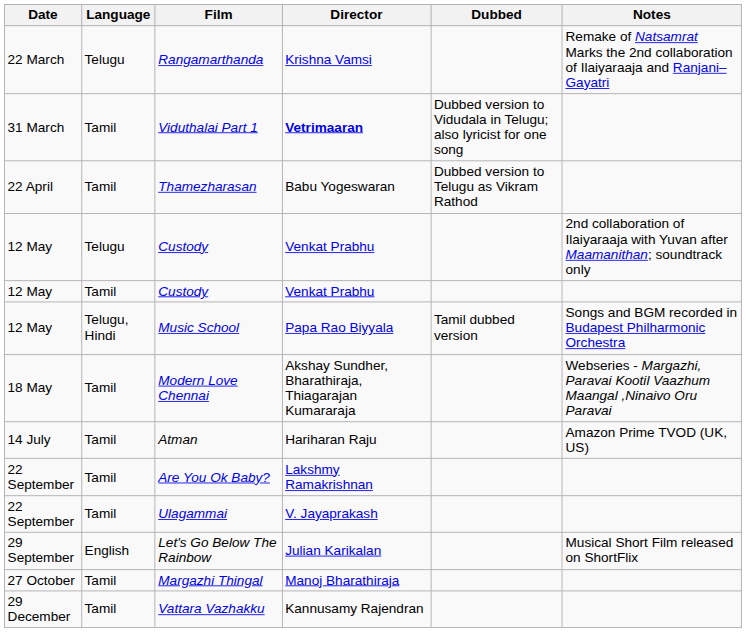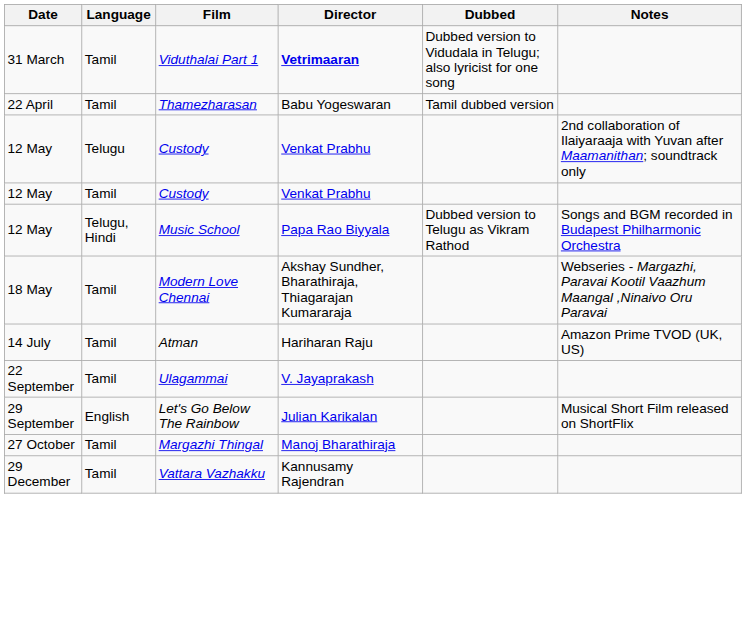 <table class="wikitable sortable">
 <tr bgcolor="#CCCCCC" align="center"|->
 <th>Date</th>
 <th>Language</th>
 <th>Film</th>
 <th>Director</th>
 <th>Dubbed</th>
 <th>Notes</th>
-</tr>
-<tr>
-<td>22 March</td>
-<td>Telugu</td>
-<td><em><a href='#'>Rangamarthanda</a></em></td>
-<td><a href='#'>Krishna Vamsi</a></td>
-<td></td>
-<td>Remake of <em><a href='#'>Natsamrat</a></em><br>Marks the 2nd collaboration of Ilaiyaraaja and <a href='#'>Ranjani–Gayatri</a></td>
 </tr>
 <tr>
 <td>31 March</td>
 <td>Tamil</td>
 <td><em><a href='#'>Viduthalai Part 1</a></em></td>
 <td><strong><a href='#'>Vetrimaaran</a></strong></td>
 <td>Dubbed version to Vidudala in Telugu; also lyricist for one song</td>
 <td></td>
 </tr>
 <tr>
 <td>22 April</td>
 <td>Tamil</td>
 <td><em><a href='#'>Thamezharasan</a></em></td>
 <td>Babu Yogeswaran</td>
-<td>Dubbed version to Telugu as Vikram Rathod</td>
+<td>Tamil dubbed version</td>
 <td></td>
 </tr>
 <tr>
 <td>12 May</td>
 <td>Telugu</td>
 <td><em><a href='#'>Custody</a></em></td>
 <td><a href='#'>Venkat Prabhu</a></td>
 <td></td>
 <td>2nd collaboration of Ilaiyaraaja with Yuvan after <em><a href='#'>Maamanithan</a></em>; soundtrack only</td>
 </tr>
 <tr>
 <td>12 May</td>
 <td>Tamil</td>
 <td><em><a href='#'>Custody</a></em></td>
 <td><a href='#'>Venkat Prabhu</a></td>
 <td></td>
 <td></td>
 </tr>
 <tr>
 <td>12 May</td>
 <td>Telugu, Hindi</td>
 <td><em><a href='#'>Music School</a></em></td>
 <td><a href='#'>Papa Rao Biyyala</a></td>
-<td>Tamil dubbed version</td>
+<td>Dubbed version to Telugu as Vikram Rathod</td>
 <td>Songs and BGM recorded in <a href='#'>Budapest Philharmonic Orchestra</a></td>
 </tr>
 <tr>
 <td>18 May</td>
 <td>Tamil</td>
 <td><em><a href='#'>Modern Love Chennai</a></em></td>
 <td>Akshay Sundher, Bharathiraja, Thiagarajan Kumararaja</td>
 <td></td>
 <td>Webseries - <em>Margazhi, Paravai Kootil Vaazhum Maangal ,Ninaivo Oru Paravai</em></td>
 </tr>
 <tr>
 <td>14 July</td>
 <td>Tamil</td>
 <td><em>Atman</em></td>
 <td>Hariharan Raju</td>
 <td></td>
 <td>Amazon Prime TVOD (UK, US)</td>
-</tr>
-<tr>
-<td>22 September</td>
-<td>Tamil</td>
-<td><em><a href='#'>Are You Ok Baby?</a></em></td>
-<td><a href='#'>Lakshmy Ramakrishnan</a></td>
-<td></td>
-<td></td>
 </tr>
 <tr>
 <td>22 September</td>
 <td>Tamil</td>
 <td><em><a href='#'>Ulagammai</a></em></td>
 <td><a href='#'>V. Jayaprakash</a></td>
 <td></td>
 <td></td>
 </tr>
 <tr>
 <td>29 September</td>
 <td>English</td>
 <td><em>Let's Go Below The Rainbow</em></td>
 <td><a href='#'>Julian Karikalan</a></td>
 <td></td>
 <td>Musical Short Film released on ShortFlix </td>
 </tr>
 <tr>
 <td>27 October</td>
 <td>Tamil</td>
 <td><em><a href='#'>Margazhi Thingal</a></em></td>
 <td><a href='#'>Manoj Bharathiraja</a></td>
 <td></td>
 <td></td>
 </tr>
 <tr>
 <td>29 December</td>
 <td>Tamil</td>
 <td><em><a href='#'>Vattara Vazhakku</a></em></td>
 <td>Kannusamy Rajendran</td>
 <td></td>
 <td></td>
 </tr>
 </table>
